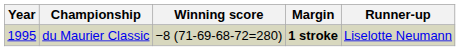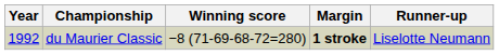 <table class="wikitable">
 <tr>
 <th>Year</th>
 <th>Championship</th>
 <th>Winning score</th>
 <th>Margin</th>
 <th>Runner-up</th>
 </tr>
 <tr style="background:#D8D8BF;">
-<td><a href='#'>1995</a></td>
+<td><a href='#'>1992</a></td>
 <td><a href='#'>du Maurier Classic</a></td>
 <td>−8 (71-69-68-72=280)</td>
 <td><strong>1 stroke</strong></td>
 <td> <a href='#'>Liselotte Neumann</a></td>
 </tr>
 </table>
